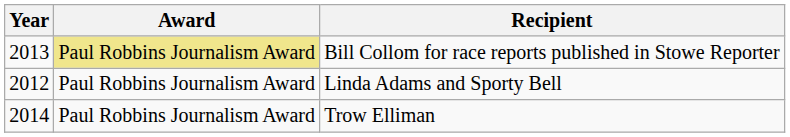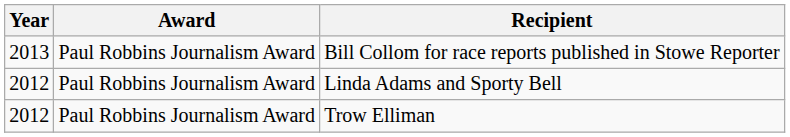 <table class="wikitable">
 <tr>
 <th>Year</th>
 <th>Award</th>
 <th>Recipient</th>
 </tr>
 <tr>
 <td>2013</td>
-<td style="background: khaki;">Paul Robbins Journalism Award</td>
+<td>Paul Robbins Journalism Award</td>
 <td>Bill Collom for race reports published in Stowe Reporter </td>
 </tr>
 <tr>
 <td>2012</td>
 <td>Paul Robbins Journalism Award</td>
 <td>Linda Adams and Sporty Bell </td>
 </tr>
 <tr>
-<td>2014</td>
+<td>2012</td>
 <td>Paul Robbins Journalism Award</td>
 <td>Trow Elliman</td>
 </tr>
 </table>
